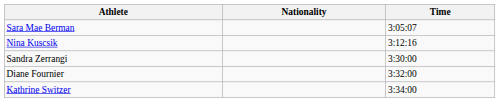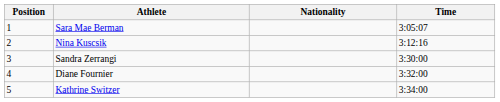 <table class="wikitable sortable"  style="font-size:95%; width:50%;">
 <tr>
+<th style="width:10%;">Position</th>
 <th style="width:40%;">Athlete</th>
 <th style="width:30%;">Nationality</th>
 <th style="width:20%;">Time</th>
 </tr>
 <tr>
+<td>1</td>
 <td><a href='#'>Sara Mae Berman</a></td>
 <td></td>
 <td>3:05:07</td>
 </tr>
 <tr>
+<td>2</td>
 <td><a href='#'>Nina Kuscsik</a></td>
 <td></td>
 <td>3:12:16</td>
 </tr>
 <tr>
+<td>3</td>
 <td>Sandra Zerrangi</td>
 <td></td>
 <td>3:30:00</td>
 </tr>
 <tr>
+<td>4</td>
 <td>Diane Fournier</td>
 <td></td>
 <td>3:32:00</td>
 </tr>
 <tr>
+<td>5</td>
 <td><a href='#'>Kathrine Switzer</a></td>
 <td></td>
 <td>3:34:00</td>
 </tr>
 </table>
